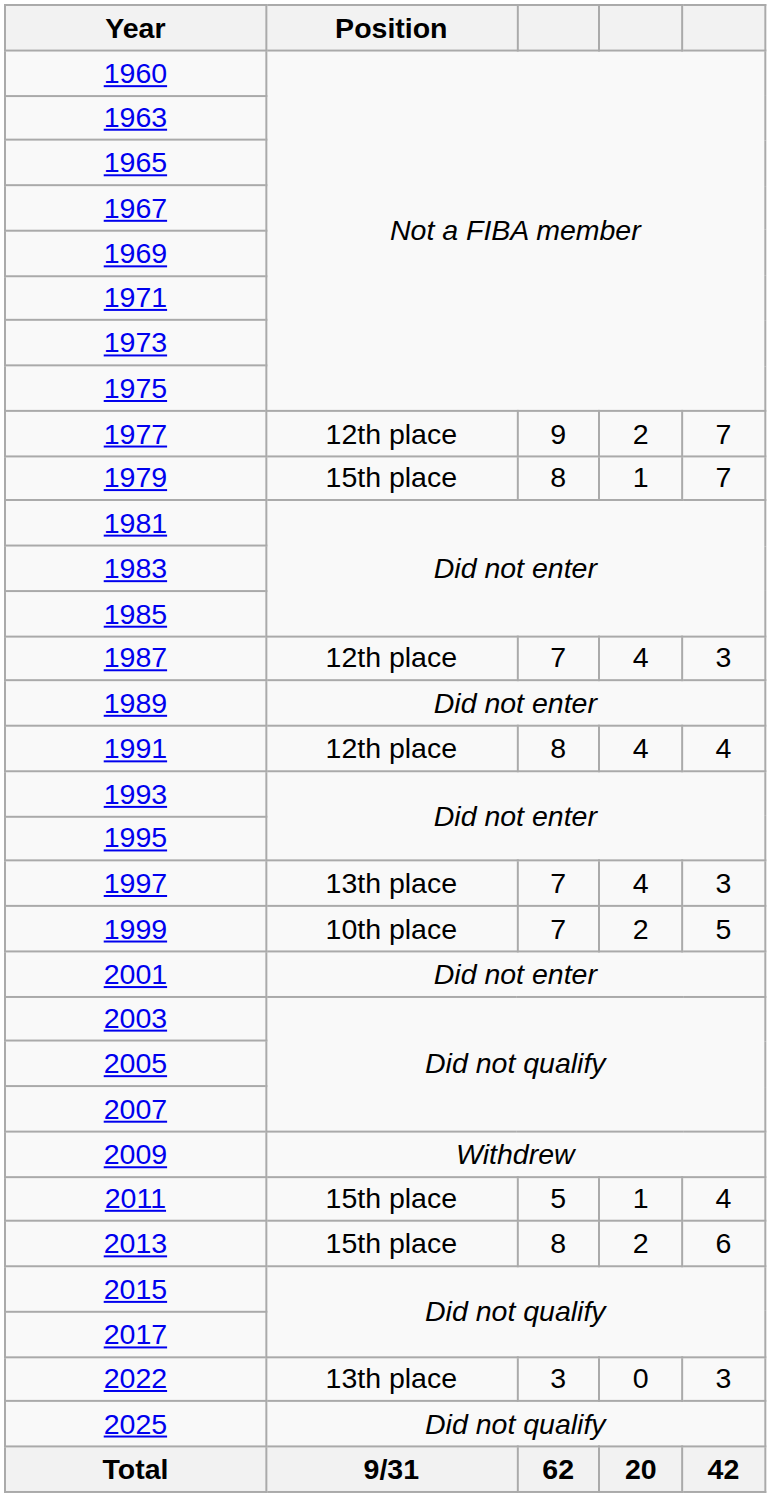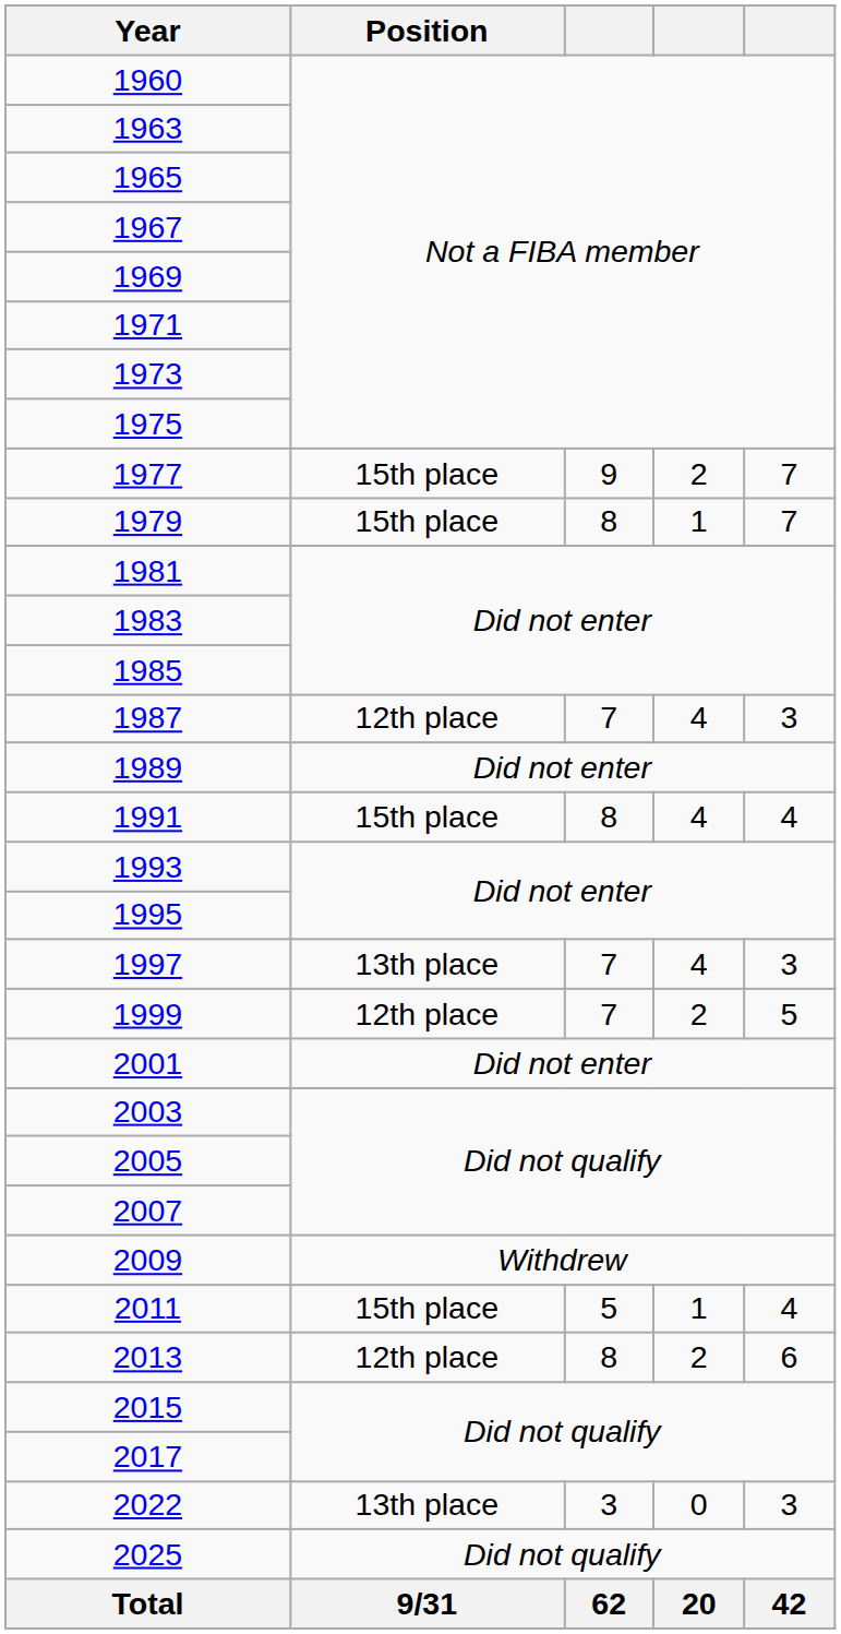 <table class="wikitable" style="text-align: center;font-size:90%;">
 <tr>
 <th width=125>Year</th>
 <th width=120>Position</th>
 <th width=35></th>
 <th width=35></th>
 <th width=35></th>
 </tr>
 <tr>
 <td> <a href='#'>1960</a></td>
 <td colspan="4" rowspan="8"><em>Not a FIBA member</em></td>
 </tr>
 <tr>
 <td> <a href='#'>1963</a></td>
 </tr>
 <tr>
 <td> <a href='#'>1965</a></td>
 </tr>
 <tr>
 <td> <a href='#'>1967</a></td>
 </tr>
 <tr>
 <td> <a href='#'>1969</a></td>
 </tr>
 <tr>
 <td> <a href='#'>1971</a></td>
 </tr>
 <tr>
 <td> <a href='#'>1973</a></td>
 </tr>
 <tr>
 <td> <a href='#'>1975</a></td>
 </tr>
 <tr>
 <td> <a href='#'>1977</a></td>
-<td>12th place</td>
+<td>15th place</td>
 <td>9</td>
 <td>2</td>
 <td>7</td>
 </tr>
 <tr>
 <td> <a href='#'>1979</a></td>
 <td>15th place</td>
 <td>8</td>
 <td>1</td>
 <td>7</td>
 </tr>
 <tr>
 <td> <a href='#'>1981</a></td>
 <td colspan="4" rowspan="3"><em>Did not enter</em></td>
 </tr>
 <tr>
 <td> <a href='#'>1983</a></td>
 </tr>
 <tr>
 <td> <a href='#'>1985</a></td>
 </tr>
 <tr>
 <td> <a href='#'>1987</a></td>
 <td>12th place</td>
 <td>7</td>
 <td>4</td>
 <td>3</td>
 </tr>
 <tr>
 <td> <a href='#'>1989</a></td>
 <td colspan="4"><em>Did not enter</em></td>
 </tr>
 <tr>
 <td> <a href='#'>1991</a></td>
-<td>12th place</td>
+<td>15th place</td>
 <td>8</td>
 <td>4</td>
 <td>4</td>
 </tr>
 <tr>
 <td> <a href='#'>1993</a></td>
 <td colspan="4" rowspan="2"><em>Did not enter</em></td>
 </tr>
 <tr>
 <td> <a href='#'>1995</a></td>
 </tr>
 <tr>
 <td> <a href='#'>1997</a></td>
 <td>13th place</td>
 <td>7</td>
 <td>4</td>
 <td>3</td>
 </tr>
 <tr>
 <td> <a href='#'>1999</a></td>
-<td>10th place</td>
+<td>12th place</td>
 <td>7</td>
 <td>2</td>
 <td>5</td>
 </tr>
 <tr>
 <td> <a href='#'>2001</a></td>
 <td colspan=4><em>Did not enter</em></td>
 </tr>
 <tr>
 <td> <a href='#'>2003</a></td>
 <td colspan=4 rowspan=3><em>Did not qualify</em></td>
 </tr>
 <tr>
 <td> <a href='#'>2005</a></td>
 </tr>
 <tr>
 <td> <a href='#'>2007</a></td>
 </tr>
 <tr>
 <td> <a href='#'>2009</a></td>
 <td colspan=4><em>Withdrew</em></td>
 </tr>
 <tr>
 <td> <a href='#'>2011</a></td>
 <td>15th place</td>
 <td>5</td>
 <td>1</td>
 <td>4</td>
 </tr>
 <tr>
 <td> <a href='#'>2013</a></td>
-<td>15th place</td>
+<td>12th place</td>
 <td>8</td>
 <td>2</td>
 <td>6</td>
 </tr>
 <tr>
 <td> <a href='#'>2015</a></td>
 <td colspan="4" rowspan="2"><em>Did not qualify</em></td>
 </tr>
 <tr>
 <td> <a href='#'>2017</a></td>
 </tr>
 <tr>
 <td> <a href='#'>2022</a></td>
 <td>13th place</td>
 <td>3</td>
 <td>0</td>
 <td>3</td>
 </tr>
 <tr>
 <td> <a href='#'>2025</a></td>
 <td colspan="4"><em>Did not qualify</em></td>
 </tr>
 <tr>
 <th>Total</th>
 <th>9/31</th>
 <th>62</th>
 <th>20</th>
 <th>42</th>
 </tr>
 </table>
